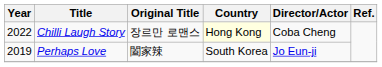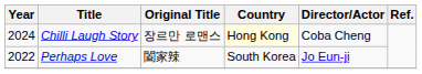 <table class="wikitable">
 <tr>
 <th>Year</th>
 <th>Title</th>
 <th>Original Title</th>
 <th>Country</th>
 <th>Director/Actor</th>
 <th>Ref.</th>
 </tr>
 <tr>
-<td>2022</td>
+<td>2024</td>
 <td><em><a href='#'>Chilli Laugh Story</a></em></td>
 <td>장르만 로맨스</td>
 <td style="background: lightyellow;">Hong Kong</td>
 <td>Coba Cheng</td>
 <td style="text-align:center"; rowspan=2></td>
 </tr>
 <tr>
-<td>2019</td>
+<td>2022</td>
 <td><em><a href='#'>Perhaps Love</a></em></td>
 <td>闔家辣</td>
 <td>South Korea</td>
 <td><a href='#'>Jo Eun-ji</a></td>
 </tr>
 <tr>
 </tr>
 </table>
